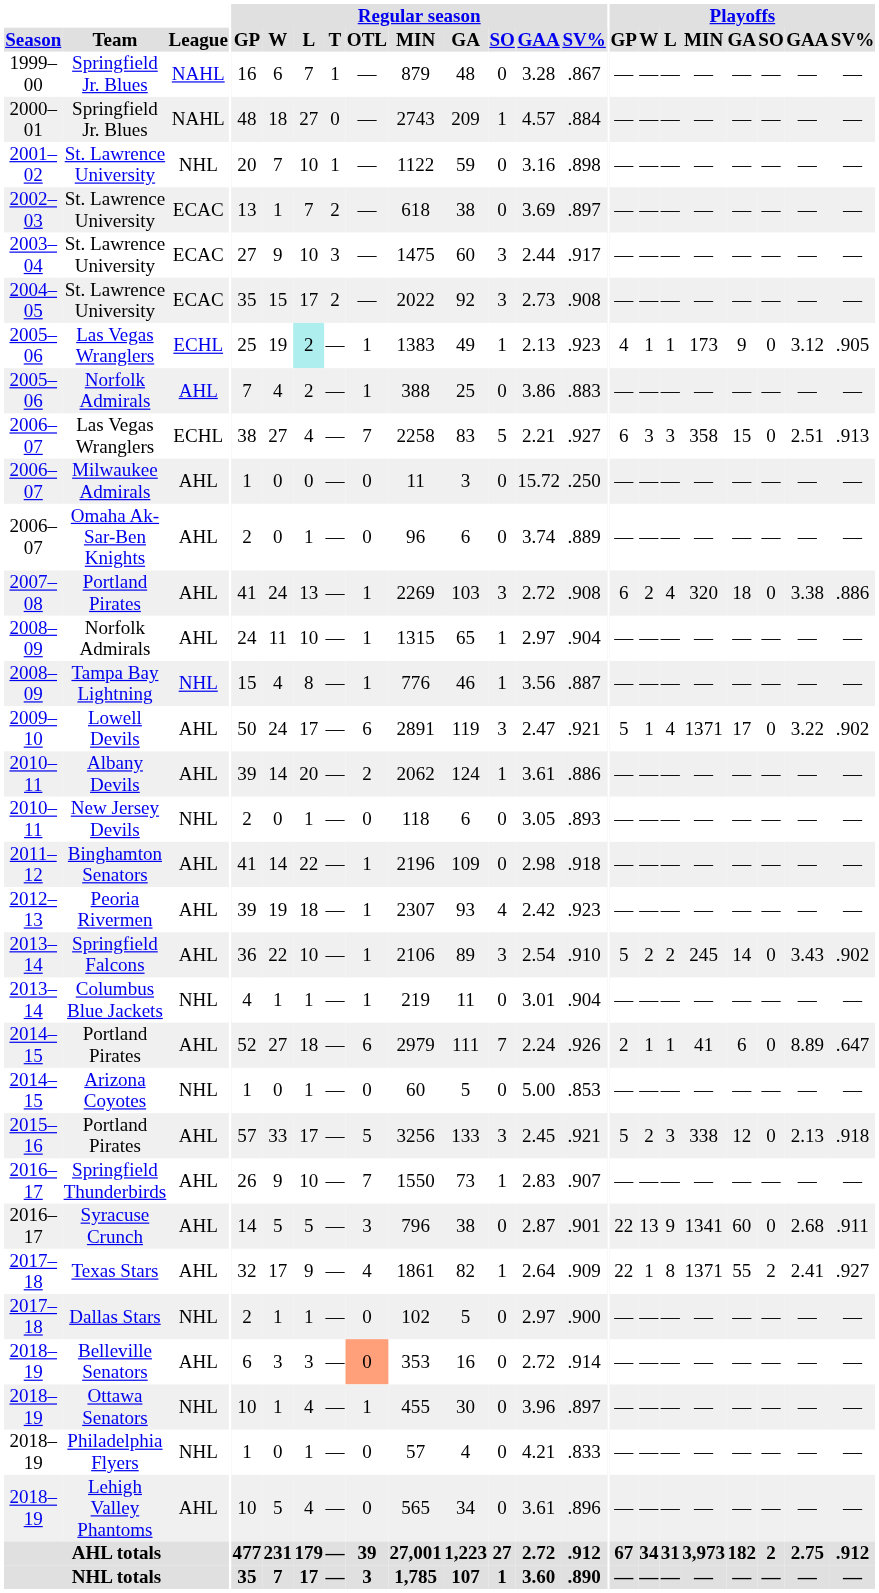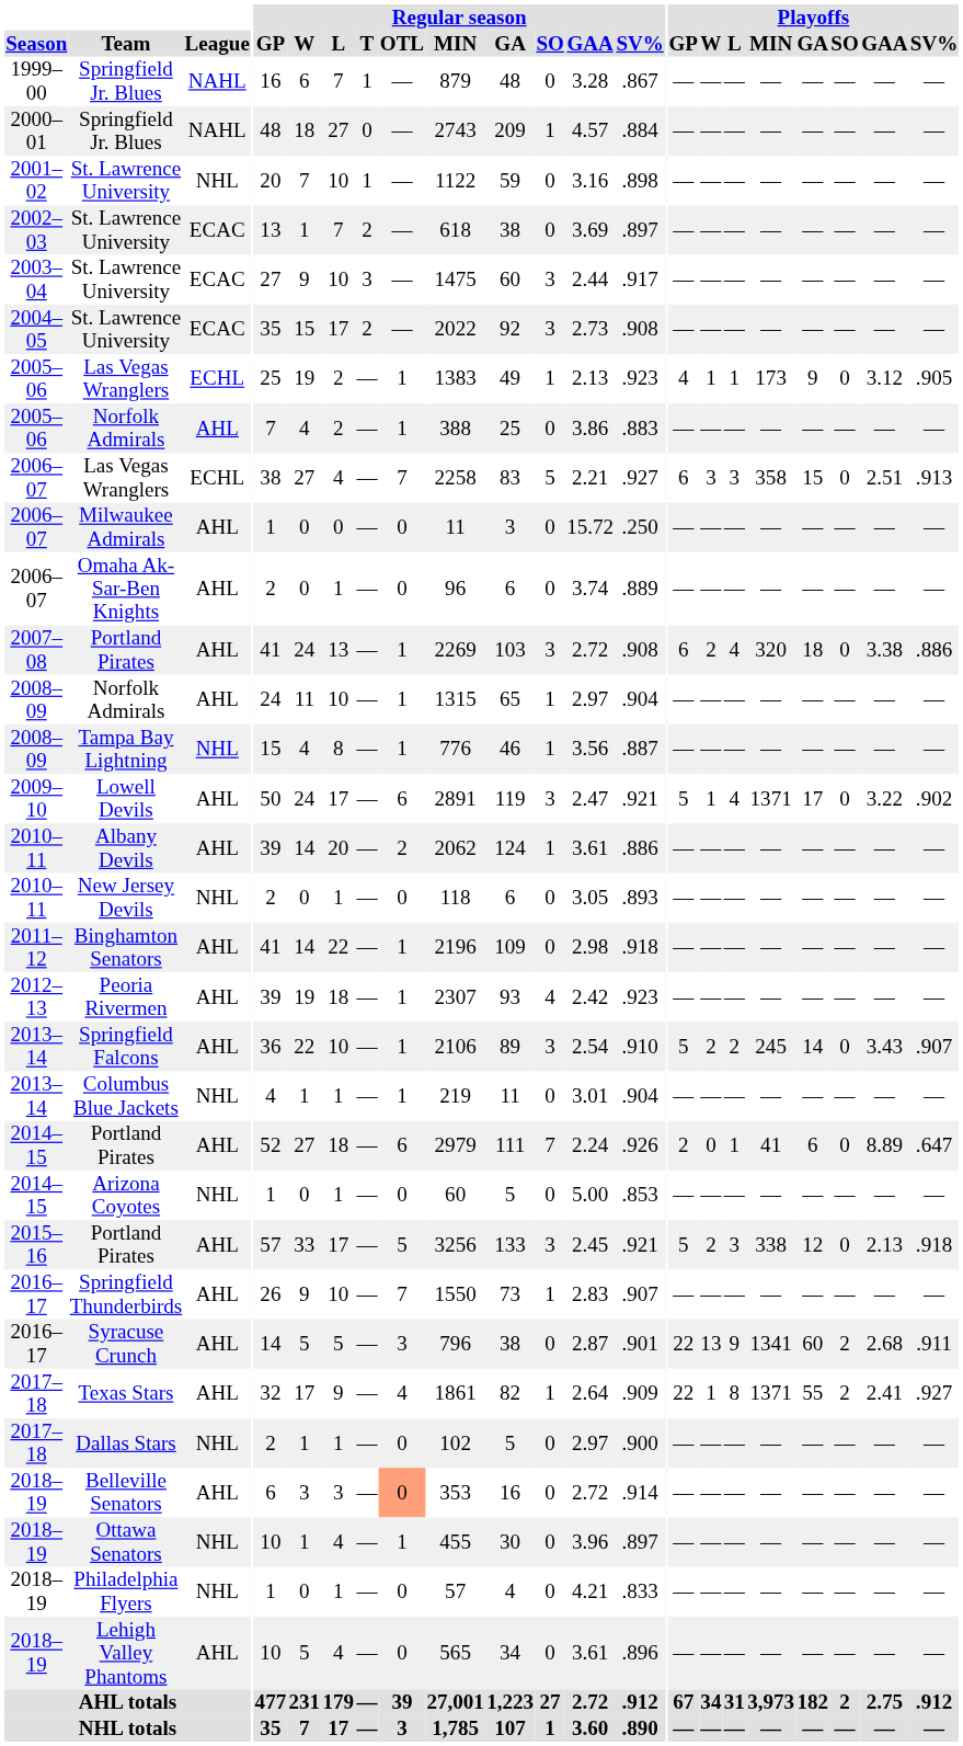 <table border="0" cellpadding="1" cellspacing="0" style="width:90%; text-align:center;">
 <tr bgcolor="#e0e0e0">
 <th colspan="3" bgcolor="#ffffff"></th>
 <th rowspan="99" bgcolor="#ffffff"></th>
 <th colspan="10" bgcolor="#e0e0e0"><a href='#'>Regular season</a></th>
 <th rowspan="99" bgcolor="#ffffff"></th>
 <th colspan="8" bgcolor="#e0e0e0"><a href='#'>Playoffs</a></th>
 </tr>
 <tr bgcolor="#e0e0e0">
 <th><a href='#'>Season</a></th>
 <th>Team</th>
 <th>League</th>
 <th>GP</th>
 <th>W</th>
 <th>L</th>
 <th>T</th>
 <th>OTL</th>
 <th>MIN</th>
 <th>GA</th>
 <th><a href='#'>SO</a></th>
 <th><a href='#'>GAA</a></th>
 <th><a href='#'>SV%</a></th>
 <th>GP</th>
 <th>W</th>
 <th>L</th>
 <th>MIN</th>
 <th>GA</th>
 <th>SO</th>
 <th>GAA</th>
 <th>SV%</th>
 </tr>
 <tr>
 <td>1999–00</td>
 <td><a href='#'>Springfield Jr. Blues</a></td>
 <td><a href='#'>NAHL</a></td>
 <td>16</td>
 <td>6</td>
 <td>7</td>
 <td>1</td>
 <td>—</td>
 <td>879</td>
 <td>48</td>
 <td>0</td>
 <td>3.28</td>
 <td>.867</td>
 <td>—</td>
 <td>—</td>
 <td>—</td>
 <td>—</td>
 <td>—</td>
 <td>—</td>
 <td>—</td>
 <td>—</td>
 </tr>
 <tr bgcolor="#f0f0f0">
 <td>2000–01</td>
 <td>Springfield Jr. Blues</td>
 <td>NAHL</td>
 <td>48</td>
 <td>18</td>
 <td>27</td>
 <td>0</td>
 <td>—</td>
 <td>2743</td>
 <td>209</td>
 <td>1</td>
 <td>4.57</td>
 <td>.884</td>
 <td>—</td>
 <td>—</td>
 <td>—</td>
 <td>—</td>
 <td>—</td>
 <td>—</td>
 <td>—</td>
 <td>—</td>
 </tr>
 <tr>
 <td><a href='#'>2001–02</a></td>
 <td><a href='#'>St. Lawrence University</a></td>
 <td>NHL</td>
 <td>20</td>
 <td>7</td>
 <td>10</td>
 <td>1</td>
 <td>—</td>
 <td>1122</td>
 <td>59</td>
 <td>0</td>
 <td>3.16</td>
 <td>.898</td>
 <td>—</td>
 <td>—</td>
 <td>—</td>
 <td>—</td>
 <td>—</td>
 <td>—</td>
 <td>—</td>
 <td>—</td>
 </tr>
 <tr bgcolor="#f0f0f0">
 <td><a href='#'>2002–03</a></td>
 <td>St. Lawrence University</td>
 <td>ECAC</td>
 <td>13</td>
 <td>1</td>
 <td>7</td>
 <td>2</td>
 <td>—</td>
 <td>618</td>
 <td>38</td>
 <td>0</td>
 <td>3.69</td>
 <td>.897</td>
 <td>—</td>
 <td>—</td>
 <td>—</td>
 <td>—</td>
 <td>—</td>
 <td>—</td>
 <td>—</td>
 <td>—</td>
 </tr>
 <tr>
 <td><a href='#'>2003–04</a></td>
 <td>St. Lawrence University</td>
 <td>ECAC</td>
 <td>27</td>
 <td>9</td>
 <td>10</td>
 <td>3</td>
 <td>—</td>
 <td>1475</td>
 <td>60</td>
 <td>3</td>
 <td>2.44</td>
 <td>.917</td>
 <td>—</td>
 <td>—</td>
 <td>—</td>
 <td>—</td>
 <td>—</td>
 <td>—</td>
 <td>—</td>
 <td>—</td>
 </tr>
 <tr bgcolor="#f0f0f0">
 <td><a href='#'>2004–05</a></td>
 <td>St. Lawrence University</td>
 <td>ECAC</td>
 <td>35</td>
 <td>15</td>
 <td>17</td>
 <td>2</td>
 <td>—</td>
 <td>2022</td>
 <td>92</td>
 <td>3</td>
 <td>2.73</td>
 <td>.908</td>
 <td>—</td>
 <td>—</td>
 <td>—</td>
 <td>—</td>
 <td>—</td>
 <td>—</td>
 <td>—</td>
 <td>—</td>
 </tr>
 <tr>
 <td><a href='#'>2005–06</a></td>
 <td><a href='#'>Las Vegas Wranglers</a></td>
 <td><a href='#'>ECHL</a></td>
 <td>25</td>
 <td>19</td>
-<td style="background: paleturquoise;">2</td>
+<td>2</td>
 <td>—</td>
 <td>1</td>
 <td>1383</td>
 <td>49</td>
 <td>1</td>
 <td>2.13</td>
 <td>.923</td>
 <td>4</td>
 <td>1</td>
 <td>1</td>
 <td>173</td>
 <td>9</td>
 <td>0</td>
 <td>3.12</td>
 <td>.905</td>
 </tr>
 <tr bgcolor="#f0f0f0">
 <td><a href='#'>2005–06</a></td>
 <td><a href='#'>Norfolk Admirals</a></td>
 <td><a href='#'>AHL</a></td>
 <td>7</td>
 <td>4</td>
 <td>2</td>
 <td>—</td>
 <td>1</td>
 <td>388</td>
 <td>25</td>
 <td>0</td>
 <td>3.86</td>
 <td>.883</td>
 <td>—</td>
 <td>—</td>
 <td>—</td>
 <td>—</td>
 <td>—</td>
 <td>—</td>
 <td>—</td>
 <td>—</td>
 </tr>
 <tr>
 <td><a href='#'>2006–07</a></td>
 <td>Las Vegas Wranglers</td>
 <td>ECHL</td>
 <td>38</td>
 <td>27</td>
 <td>4</td>
 <td>—</td>
 <td>7</td>
 <td>2258</td>
 <td>83</td>
 <td>5</td>
 <td>2.21</td>
 <td>.927</td>
 <td>6</td>
 <td>3</td>
 <td>3</td>
 <td>358</td>
 <td>15</td>
 <td>0</td>
 <td>2.51</td>
 <td>.913</td>
 </tr>
 <tr bgcolor="#f0f0f0">
 <td><a href='#'>2006–07</a></td>
 <td><a href='#'>Milwaukee Admirals</a></td>
 <td>AHL</td>
 <td>1</td>
 <td>0</td>
 <td>0</td>
 <td>—</td>
 <td>0</td>
 <td>11</td>
 <td>3</td>
 <td>0</td>
 <td>15.72</td>
 <td>.250</td>
 <td>—</td>
 <td>—</td>
 <td>—</td>
 <td>—</td>
 <td>—</td>
 <td>—</td>
 <td>—</td>
 <td>—</td>
 </tr>
 <tr>
 <td>2006–07</td>
 <td><a href='#'>Omaha Ak-Sar-Ben Knights</a></td>
 <td>AHL</td>
 <td>2</td>
 <td>0</td>
 <td>1</td>
 <td>—</td>
 <td>0</td>
 <td>96</td>
 <td>6</td>
 <td>0</td>
 <td>3.74</td>
 <td>.889</td>
 <td>—</td>
 <td>—</td>
 <td>—</td>
 <td>—</td>
 <td>—</td>
 <td>—</td>
 <td>—</td>
 <td>—</td>
 </tr>
 <tr bgcolor="#f0f0f0">
 <td><a href='#'>2007–08</a></td>
 <td><a href='#'>Portland Pirates</a></td>
 <td>AHL</td>
 <td>41</td>
 <td>24</td>
 <td>13</td>
 <td>—</td>
 <td>1</td>
 <td>2269</td>
 <td>103</td>
 <td>3</td>
 <td>2.72</td>
 <td>.908</td>
 <td>6</td>
 <td>2</td>
 <td>4</td>
 <td>320</td>
 <td>18</td>
 <td>0</td>
 <td>3.38</td>
 <td>.886</td>
 </tr>
 <tr>
 <td><a href='#'>2008–09</a></td>
 <td>Norfolk Admirals</td>
 <td>AHL</td>
 <td>24</td>
 <td>11</td>
 <td>10</td>
 <td>—</td>
 <td>1</td>
 <td>1315</td>
 <td>65</td>
 <td>1</td>
 <td>2.97</td>
 <td>.904</td>
 <td>—</td>
 <td>—</td>
 <td>—</td>
 <td>—</td>
 <td>—</td>
 <td>—</td>
 <td>—</td>
 <td>—</td>
 </tr>
 <tr bgcolor="#f0f0f0">
 <td><a href='#'>2008–09</a></td>
 <td><a href='#'>Tampa Bay Lightning</a></td>
 <td><a href='#'>NHL</a></td>
 <td>15</td>
 <td>4</td>
 <td>8</td>
 <td>—</td>
 <td>1</td>
 <td>776</td>
 <td>46</td>
 <td>1</td>
 <td>3.56</td>
 <td>.887</td>
 <td>—</td>
 <td>—</td>
 <td>—</td>
 <td>—</td>
 <td>—</td>
 <td>—</td>
 <td>—</td>
 <td>—</td>
 </tr>
 <tr>
 <td><a href='#'>2009–10</a></td>
 <td><a href='#'>Lowell Devils</a></td>
 <td>AHL</td>
 <td>50</td>
 <td>24</td>
 <td>17</td>
 <td>—</td>
 <td>6</td>
 <td>2891</td>
 <td>119</td>
 <td>3</td>
 <td>2.47</td>
 <td>.921</td>
 <td>5</td>
 <td>1</td>
 <td>4</td>
 <td>1371</td>
 <td>17</td>
 <td>0</td>
 <td>3.22</td>
 <td>.902</td>
 </tr>
 <tr bgcolor="#f0f0f0">
 <td><a href='#'>2010–11</a></td>
 <td><a href='#'>Albany Devils</a></td>
 <td>AHL</td>
 <td>39</td>
 <td>14</td>
 <td>20</td>
 <td>—</td>
 <td>2</td>
 <td>2062</td>
 <td>124</td>
 <td>1</td>
 <td>3.61</td>
 <td>.886</td>
 <td>—</td>
 <td>—</td>
 <td>—</td>
 <td>—</td>
 <td>—</td>
 <td>—</td>
 <td>—</td>
 <td>—</td>
 </tr>
 <tr>
 <td><a href='#'>2010–11</a></td>
 <td><a href='#'>New Jersey Devils</a></td>
 <td>NHL</td>
 <td>2</td>
 <td>0</td>
 <td>1</td>
 <td>—</td>
 <td>0</td>
 <td>118</td>
 <td>6</td>
 <td>0</td>
 <td>3.05</td>
 <td>.893</td>
 <td>—</td>
 <td>—</td>
 <td>—</td>
 <td>—</td>
 <td>—</td>
 <td>—</td>
 <td>—</td>
 <td>—</td>
 </tr>
 <tr bgcolor="#f0f0f0">
 <td><a href='#'>2011–12</a></td>
 <td><a href='#'>Binghamton Senators</a></td>
 <td>AHL</td>
 <td>41</td>
 <td>14</td>
 <td>22</td>
 <td>—</td>
 <td>1</td>
 <td>2196</td>
 <td>109</td>
 <td>0</td>
 <td>2.98</td>
 <td>.918</td>
 <td>—</td>
 <td>—</td>
 <td>—</td>
 <td>—</td>
 <td>—</td>
 <td>—</td>
 <td>—</td>
 <td>—</td>
 </tr>
 <tr>
 <td><a href='#'>2012–13</a></td>
 <td><a href='#'>Peoria Rivermen</a></td>
 <td>AHL</td>
 <td>39</td>
 <td>19</td>
 <td>18</td>
 <td>—</td>
 <td>1</td>
 <td>2307</td>
 <td>93</td>
 <td>4</td>
 <td>2.42</td>
 <td>.923</td>
 <td>—</td>
 <td>—</td>
 <td>—</td>
 <td>—</td>
 <td>—</td>
 <td>—</td>
 <td>—</td>
 <td>—</td>
 </tr>
 <tr bgcolor="#f0f0f0">
 <td><a href='#'>2013–14</a></td>
 <td><a href='#'>Springfield Falcons</a></td>
 <td>AHL</td>
 <td>36</td>
 <td>22</td>
 <td>10</td>
 <td>—</td>
 <td>1</td>
 <td>2106</td>
 <td>89</td>
 <td>3</td>
 <td>2.54</td>
 <td>.910</td>
 <td>5</td>
 <td>2</td>
 <td>2</td>
 <td>245</td>
 <td>14</td>
 <td>0</td>
 <td>3.43</td>
-<td>.902</td>
+<td>.907</td>
 </tr>
 <tr>
 <td><a href='#'>2013–14</a></td>
 <td><a href='#'>Columbus Blue Jackets</a></td>
 <td>NHL</td>
 <td>4</td>
 <td>1</td>
 <td>1</td>
 <td>—</td>
 <td>1</td>
 <td>219</td>
 <td>11</td>
 <td>0</td>
 <td>3.01</td>
 <td>.904</td>
 <td>—</td>
 <td>—</td>
 <td>—</td>
 <td>—</td>
 <td>—</td>
 <td>—</td>
 <td>—</td>
 <td>—</td>
 </tr>
 <tr bgcolor="#f0f0f0">
 <td><a href='#'>2014–15</a></td>
 <td>Portland Pirates</td>
 <td>AHL</td>
 <td>52</td>
 <td>27</td>
 <td>18</td>
 <td>—</td>
 <td>6</td>
 <td>2979</td>
 <td>111</td>
 <td>7</td>
 <td>2.24</td>
 <td>.926</td>
 <td>2</td>
-<td>1</td>
+<td>0</td>
 <td>1</td>
 <td>41</td>
 <td>6</td>
 <td>0</td>
 <td>8.89</td>
 <td>.647</td>
 </tr>
 <tr>
 <td><a href='#'>2014–15</a></td>
 <td><a href='#'>Arizona Coyotes</a></td>
 <td>NHL</td>
 <td>1</td>
 <td>0</td>
 <td>1</td>
 <td>—</td>
 <td>0</td>
 <td>60</td>
 <td>5</td>
 <td>0</td>
 <td>5.00</td>
 <td>.853</td>
 <td>—</td>
 <td>—</td>
 <td>—</td>
 <td>—</td>
 <td>—</td>
 <td>—</td>
 <td>—</td>
 <td>—</td>
 </tr>
 <tr bgcolor="#f0f0f0">
 <td><a href='#'>2015–16</a></td>
 <td>Portland Pirates</td>
 <td>AHL</td>
 <td>57</td>
 <td>33</td>
 <td>17</td>
 <td>—</td>
 <td>5</td>
 <td>3256</td>
 <td>133</td>
 <td>3</td>
 <td>2.45</td>
 <td>.921</td>
 <td>5</td>
 <td>2</td>
 <td>3</td>
 <td>338</td>
 <td>12</td>
 <td>0</td>
 <td>2.13</td>
 <td>.918</td>
 </tr>
 <tr>
 <td><a href='#'>2016–17</a></td>
 <td><a href='#'>Springfield Thunderbirds</a></td>
 <td>AHL</td>
 <td>26</td>
 <td>9</td>
 <td>10</td>
 <td>—</td>
 <td>7</td>
 <td>1550</td>
 <td>73</td>
 <td>1</td>
 <td>2.83</td>
 <td>.907</td>
 <td>—</td>
 <td>—</td>
 <td>—</td>
 <td>—</td>
 <td>—</td>
 <td>—</td>
 <td>—</td>
 <td>—</td>
 </tr>
 <tr bgcolor="#f0f0f0">
 <td>2016–17</td>
 <td><a href='#'>Syracuse Crunch</a></td>
 <td>AHL</td>
 <td>14</td>
 <td>5</td>
 <td>5</td>
 <td>—</td>
 <td>3</td>
 <td>796</td>
 <td>38</td>
 <td>0</td>
 <td>2.87</td>
 <td>.901</td>
 <td>22</td>
 <td>13</td>
 <td>9</td>
 <td>1341</td>
 <td>60</td>
-<td>0</td>
+<td>2</td>
 <td>2.68</td>
 <td>.911</td>
 </tr>
 <tr>
 <td><a href='#'>2017–18</a></td>
 <td><a href='#'>Texas Stars</a></td>
 <td>AHL</td>
 <td>32</td>
 <td>17</td>
 <td>9</td>
 <td>—</td>
 <td>4</td>
 <td>1861</td>
 <td>82</td>
 <td>1</td>
 <td>2.64</td>
 <td>.909</td>
 <td>22</td>
 <td>1</td>
 <td>8</td>
 <td>1371</td>
 <td>55</td>
 <td>2</td>
 <td>2.41</td>
 <td>.927</td>
 </tr>
 <tr bgcolor="#f0f0f0">
 <td><a href='#'>2017–18</a></td>
 <td><a href='#'>Dallas Stars</a></td>
 <td>NHL</td>
 <td>2</td>
 <td>1</td>
 <td>1</td>
 <td>—</td>
 <td>0</td>
 <td>102</td>
 <td>5</td>
 <td>0</td>
 <td>2.97</td>
 <td>.900</td>
 <td>—</td>
 <td>—</td>
 <td>—</td>
 <td>—</td>
 <td>—</td>
 <td>—</td>
 <td>—</td>
 <td>—</td>
 </tr>
 <tr>
 <td><a href='#'>2018–19</a></td>
 <td><a href='#'>Belleville Senators</a></td>
 <td>AHL</td>
 <td>6</td>
 <td>3</td>
 <td>3</td>
 <td>—</td>
 <td style="background: lightsalmon;">0</td>
 <td>353</td>
 <td>16</td>
 <td>0</td>
 <td>2.72</td>
 <td>.914</td>
 <td>—</td>
 <td>—</td>
 <td>—</td>
 <td>—</td>
 <td>—</td>
 <td>—</td>
 <td>—</td>
 <td>—</td>
 </tr>
 <tr bgcolor="#f0f0f0">
 <td><a href='#'>2018–19</a></td>
 <td><a href='#'>Ottawa Senators</a></td>
 <td>NHL</td>
 <td>10</td>
 <td>1</td>
 <td>4</td>
 <td>—</td>
 <td>1</td>
 <td>455</td>
 <td>30</td>
 <td>0</td>
 <td>3.96</td>
 <td>.897</td>
 <td>—</td>
 <td>—</td>
 <td>—</td>
 <td>—</td>
 <td>—</td>
 <td>—</td>
 <td>—</td>
 <td>—</td>
 </tr>
 <tr>
 <td>2018–19</td>
 <td><a href='#'>Philadelphia Flyers</a></td>
 <td>NHL</td>
 <td>1</td>
 <td>0</td>
 <td>1</td>
 <td>—</td>
 <td>0</td>
 <td>57</td>
 <td>4</td>
 <td>0</td>
 <td>4.21</td>
 <td>.833</td>
 <td>—</td>
 <td>—</td>
 <td>—</td>
 <td>—</td>
 <td>—</td>
 <td>—</td>
 <td>—</td>
 <td>—</td>
 </tr>
 <tr bgcolor="#f0f0f0">
 <td><a href='#'>2018–19</a></td>
 <td><a href='#'>Lehigh Valley Phantoms</a></td>
 <td>AHL</td>
 <td>10</td>
 <td>5</td>
 <td>4</td>
 <td>—</td>
 <td>0</td>
 <td>565</td>
 <td>34</td>
 <td>0</td>
 <td>3.61</td>
 <td>.896</td>
 <td>—</td>
 <td>—</td>
 <td>—</td>
 <td>—</td>
 <td>—</td>
 <td>—</td>
 <td>—</td>
 <td>—</td>
 </tr>
 <tr bgcolor="#e0e0e0">
 <th colspan="3">AHL totals</th>
 <th>477</th>
 <th>231</th>
 <th>179</th>
 <th>—</th>
 <th>39</th>
 <th>27,001</th>
 <th>1,223</th>
 <th>27</th>
 <th>2.72</th>
 <th>.912</th>
 <th>67</th>
 <th>34</th>
 <th>31</th>
 <th>3,973</th>
 <th>182</th>
 <th>2</th>
 <th>2.75</th>
 <th>.912</th>
 </tr>
 <tr bgcolor="#e0e0e0">
 <th colspan="3">NHL totals</th>
 <th>35</th>
 <th>7</th>
 <th>17</th>
 <th>—</th>
 <th>3</th>
 <th>1,785</th>
 <th>107</th>
 <th>1</th>
 <th>3.60</th>
 <th>.890</th>
 <th>—</th>
 <th>—</th>
 <th>—</th>
 <th>—</th>
 <th>—</th>
 <th>—</th>
 <th>—</th>
 <th>—</th>
 </tr>
 </table>
